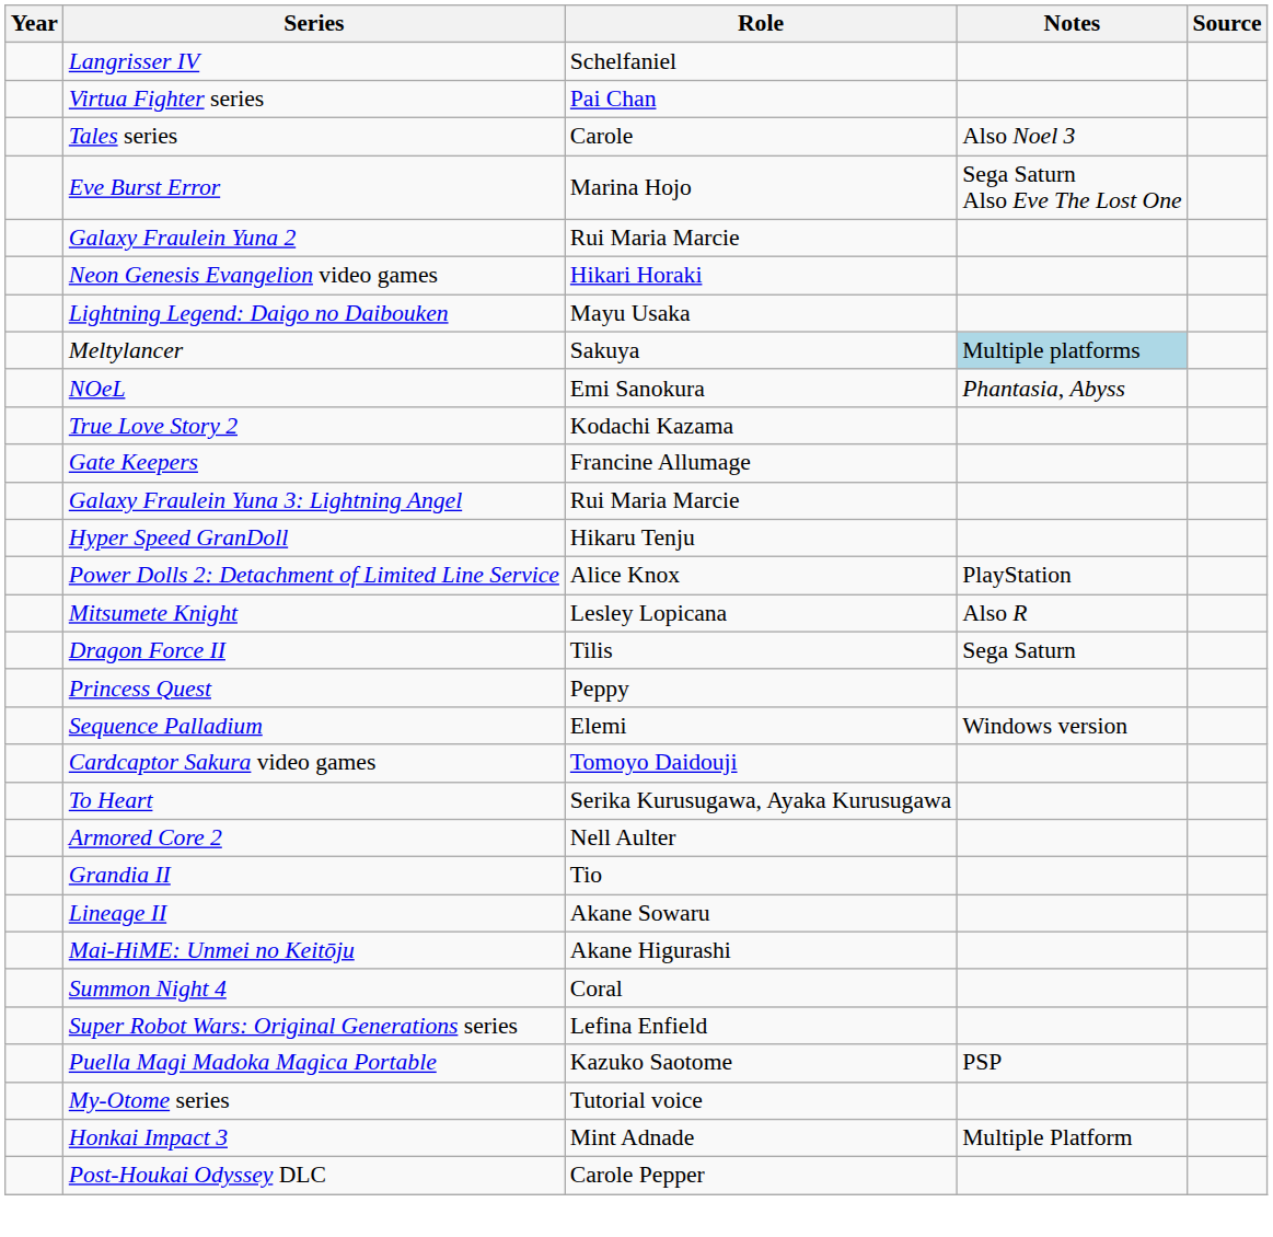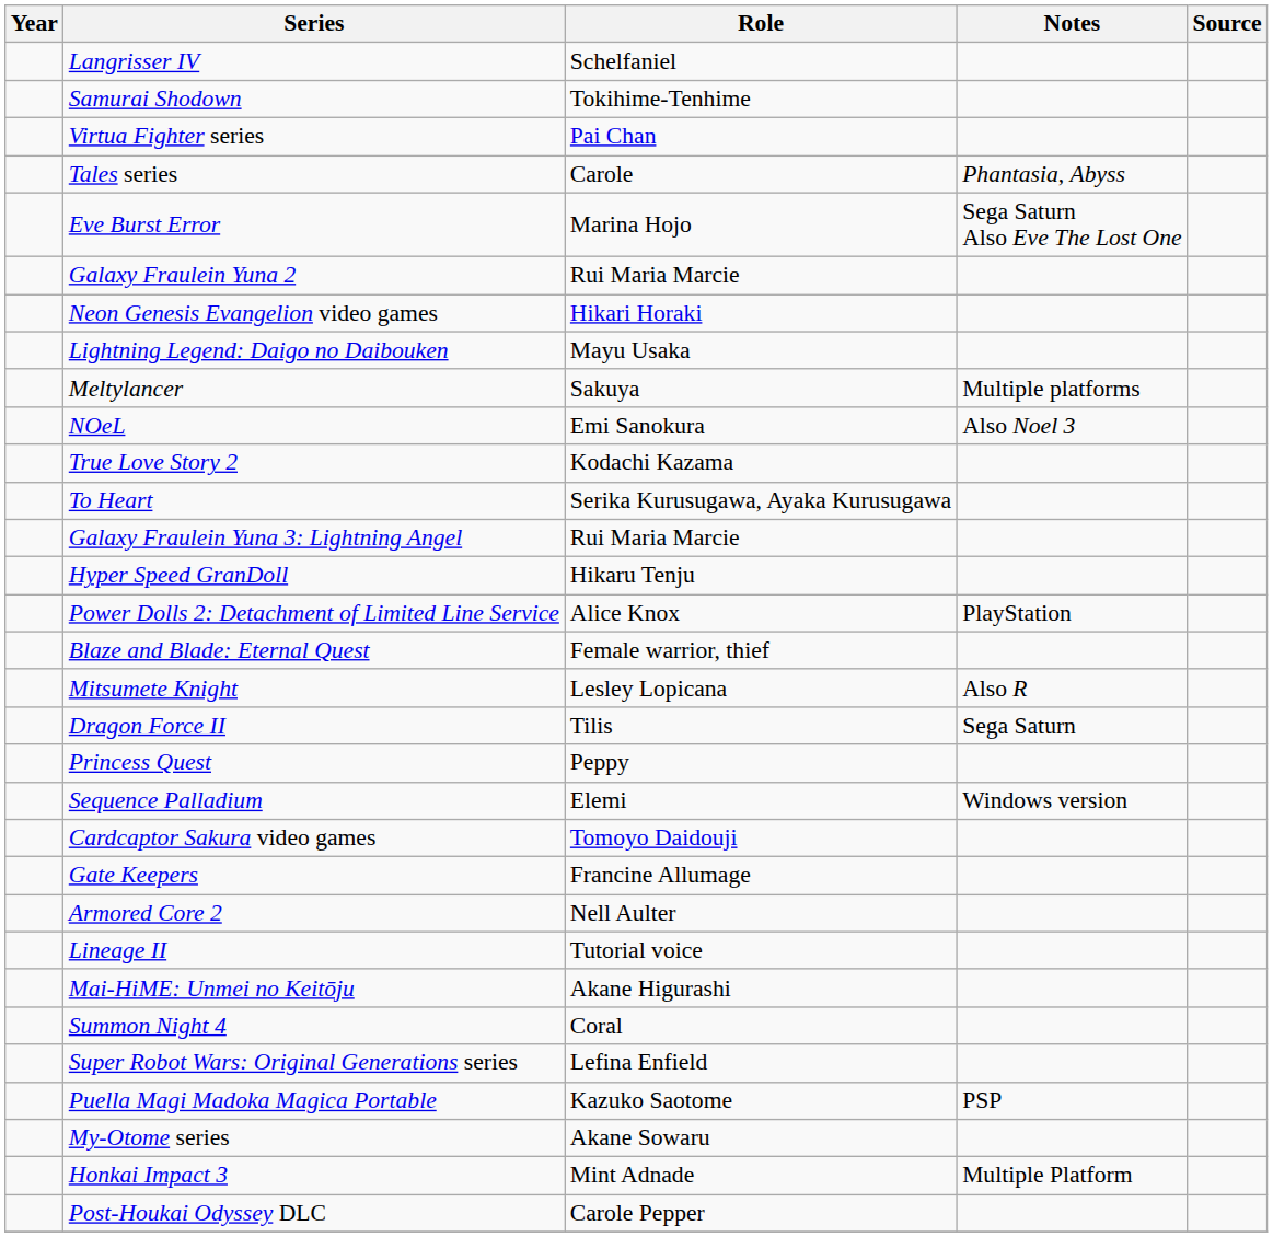 <table class="wikitable sortable plainrowheaders">
 <tr>
 <th>Year</th>
 <th>Series</th>
 <th>Role</th>
 <th class="unsortable">Notes</th>
 <th class="unsortable">Source</th>
 </tr>
 <tr>
 <td></td>
 <td><em><a href='#'>Langrisser IV</a></em></td>
 <td>Schelfaniel</td>
 <td></td>
 <td></td>
 </tr>
 <tr>
 <td></td>
+<td><em><a href='#'>Samurai Shodown</a></em></td>
+<td>Tokihime-Tenhime</td>
+<td> </td>
+<td> </td>
+</tr>
+<tr>
+<td></td>
 <td><em><a href='#'>Virtua Fighter</a></em> series</td>
 <td><a href='#'>Pai Chan</a></td>
 <td></td>
 <td></td>
 </tr>
 <tr>
 <td></td>
 <td><em><a href='#'>Tales</a></em> series</td>
 <td>Carole</td>
-<td>Also <em>Noel 3</em></td>
+<td><em>Phantasia</em>, <em>Abyss</em></td>
 <td></td>
 </tr>
 <tr>
 <td></td>
 <td><em><a href='#'>Eve Burst Error</a></em></td>
 <td>Marina Hojo</td>
 <td>Sega Saturn<br>Also <em>Eve The Lost One</em></td>
 <td></td>
 </tr>
 <tr>
 <td></td>
 <td><em><a href='#'>Galaxy Fraulein Yuna 2</a></em></td>
 <td>Rui Maria Marcie </td>
 <td></td>
 <td></td>
 </tr>
 <tr>
 <td></td>
 <td><em><a href='#'>Neon Genesis Evangelion</a></em> video games</td>
 <td><a href='#'>Hikari Horaki</a></td>
 <td></td>
 <td></td>
 </tr>
 <tr>
 <td></td>
 <td><em><a href='#'>Lightning Legend: Daigo no Daibouken</a></em></td>
 <td>Mayu Usaka </td>
 <td></td>
 <td></td>
 </tr>
 <tr>
 <td></td>
 <td><em>Meltylancer</em></td>
 <td>Sakuya</td>
-<td style="background: lightblue;">Multiple platforms</td>
+<td>Multiple platforms</td>
 <td></td>
 </tr>
 <tr>
 <td></td>
 <td><em><a href='#'>NOeL</a></em></td>
 <td>Emi Sanokura</td>
-<td><em>Phantasia</em>, <em>Abyss</em></td>
+<td>Also <em>Noel 3</em></td>
 <td></td>
 </tr>
 <tr>
 <td></td>
 <td><em><a href='#'>True Love Story 2</a></em></td>
 <td>Kodachi Kazama</td>
 <td></td>
 <td></td>
 </tr>
 <tr>
 <td></td>
-<td><em><a href='#'>Gate Keepers</a></em></td>
-<td>Francine Allumage</td>
+<td><em><a href='#'>To Heart</a></em></td>
+<td>Serika Kurusugawa, Ayaka Kurusugawa</td>
 <td></td>
 <td></td>
 </tr>
 <tr>
 <td></td>
 <td><em><a href='#'>Galaxy Fraulein Yuna 3: Lightning Angel</a></em></td>
 <td>Rui Maria Marcie </td>
 <td></td>
 <td></td>
 </tr>
 <tr>
 <td></td>
 <td><em><a href='#'>Hyper Speed GranDoll</a></em></td>
 <td>Hikaru Tenju </td>
 <td> </td>
 <td></td>
 </tr>
 <tr>
 <td></td>
 <td><em><a href='#'>Power Dolls 2: Detachment of Limited Line Service</a></em></td>
 <td>Alice Knox</td>
 <td>PlayStation</td>
+<td></td>
+</tr>
+<tr>
+<td></td>
+<td><em><a href='#'>Blaze and Blade: Eternal Quest</a></em></td>
+<td>Female warrior, thief</td>
+<td></td>
 <td></td>
 </tr>
 <tr>
 <td></td>
 <td><em><a href='#'>Mitsumete Knight</a></em></td>
 <td>Lesley Lopicana</td>
 <td>Also <em>R</em></td>
 <td></td>
 </tr>
 <tr>
 <td></td>
 <td><em><a href='#'>Dragon Force II</a></em></td>
 <td>Tilis</td>
 <td>Sega Saturn</td>
 <td></td>
 </tr>
 <tr>
 <td></td>
 <td><em><a href='#'>Princess Quest</a></em></td>
 <td>Peppy</td>
 <td></td>
 <td></td>
 </tr>
 <tr>
 <td></td>
 <td><em><a href='#'>Sequence Palladium</a></em></td>
 <td>Elemi</td>
 <td>Windows version</td>
 <td></td>
 </tr>
 <tr>
 <td></td>
 <td><em><a href='#'>Cardcaptor Sakura</a></em> video games</td>
 <td><a href='#'>Tomoyo Daidouji</a></td>
 <td> </td>
 <td></td>
 </tr>
 <tr>
 <td></td>
-<td><em><a href='#'>To Heart</a></em></td>
-<td>Serika Kurusugawa, Ayaka Kurusugawa</td>
+<td><em><a href='#'>Gate Keepers</a></em></td>
+<td>Francine Allumage</td>
 <td></td>
 <td></td>
 </tr>
 <tr>
 <td></td>
 <td><em><a href='#'>Armored Core 2</a></em></td>
 <td>Nell Aulter</td>
 <td></td>
 <td></td>
 </tr>
 <tr>
 <td></td>
-<td><em><a href='#'>Grandia II</a></em></td>
-<td>Tio</td>
-<td></td>
-<td></td>
-</tr>
-<tr>
-<td></td>
 <td><em><a href='#'>Lineage II</a></em></td>
-<td>Akane Sowaru</td>
+<td>Tutorial voice</td>
 <td></td>
 <td></td>
 </tr>
 <tr>
 <td></td>
 <td><em><a href='#'>Mai-HiME: Unmei no Keitōju</a></em></td>
 <td>Akane Higurashi</td>
 <td></td>
 <td></td>
 </tr>
 <tr>
 <td></td>
 <td><em><a href='#'> Summon Night 4</a></em></td>
 <td>Coral</td>
 <td></td>
 <td></td>
 </tr>
 <tr>
 <td></td>
 <td><em><a href='#'>Super Robot Wars: Original Generations</a></em> series</td>
 <td>Lefina Enfield</td>
 <td></td>
 <td></td>
 </tr>
 <tr>
 <td></td>
 <td><em><a href='#'>Puella Magi Madoka Magica Portable</a></em></td>
 <td>Kazuko Saotome</td>
 <td>PSP</td>
 <td></td>
 </tr>
 <tr>
 <td></td>
 <td><em><a href='#'>My-Otome</a></em> series</td>
-<td>Tutorial voice</td>
+<td>Akane Sowaru</td>
 <td></td>
 <td></td>
 </tr>
 <tr>
 <td></td>
 <td><em><a href='#'>Honkai Impact 3</a></em></td>
 <td>Mint Adnade</td>
 <td>Multiple Platform</td>
 <td></td>
 </tr>
 <tr>
 <td></td>
 <td><em><a href='#'>Post-Houkai Odyssey</a></em> DLC</td>
 <td>Carole Pepper</td>
 <td></td>
 <td></td>
 </tr>
 <tr>
 </tr>
 </table>
